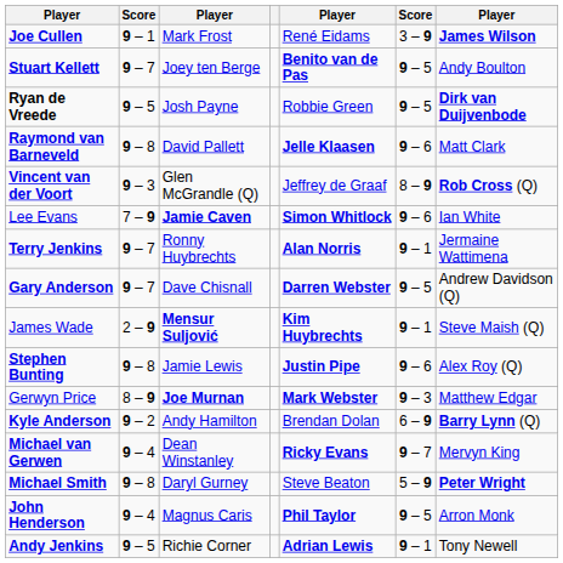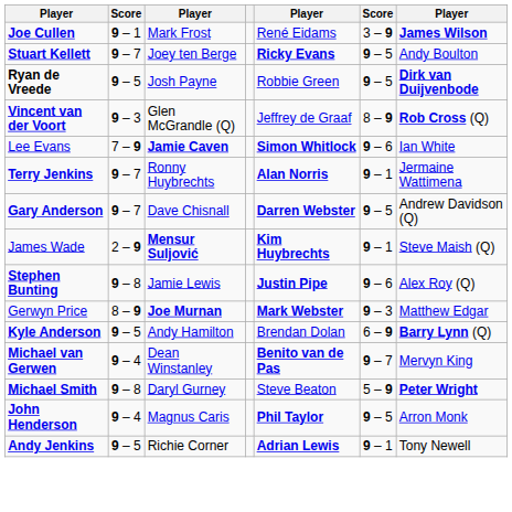 <table class="wikitable">
 <tr style="font-size:10pt;font-weight:bold">
 <th width=230>Player</th>
 <th width=40>Score</th>
 <th width=230>Player</th>
 <th width=10></th>
 <th width=230>Player</th>
 <th width=40>Score</th>
 <th width=230>Player</th>
 </tr>
 <tr>
 <td> <strong><a href='#'>Joe Cullen</a></strong></td>
 <td align=center><strong>9</strong> – 1</td>
 <td> <a href='#'>Mark Frost</a></td>
 <td></td>
 <td> <a href='#'>René Eidams</a></td>
 <td align=center>3 – <strong>9</strong></td>
 <td> <strong><a href='#'>James Wilson</a></strong></td>
 </tr>
 <tr>
 <td> <strong><a href='#'>Stuart Kellett</a></strong></td>
 <td align=center><strong>9</strong> – 7</td>
 <td> <a href='#'>Joey ten Berge</a></td>
 <td></td>
-<td> <strong><a href='#'>Benito van de Pas</a></strong></td>
+<td> <strong><a href='#'>Ricky Evans</a></strong></td>
 <td align=center><strong>9</strong> – 5</td>
 <td> <a href='#'>Andy Boulton</a></td>
 </tr>
 <tr>
 <td> <strong>Ryan de Vreede</strong></td>
 <td align=center><strong>9</strong> – 5</td>
 <td> <a href='#'>Josh Payne</a></td>
 <td></td>
 <td> <a href='#'>Robbie Green</a></td>
 <td align=center><strong>9</strong> – 5</td>
 <td> <strong><a href='#'>Dirk van Duijvenbode</a></strong></td>
-</tr>
-<tr>
-<td> <strong><a href='#'>Raymond van Barneveld</a></strong></td>
-<td align=center><strong>9</strong> – 8</td>
-<td> <a href='#'>David Pallett</a></td>
-<td></td>
-<td> <strong><a href='#'>Jelle Klaasen</a></strong></td>
-<td align=center><strong>9</strong> – 6</td>
-<td> <a href='#'>Matt Clark</a></td>
 </tr>
 <tr>
 <td> <strong><a href='#'>Vincent van der Voort</a></strong></td>
 <td align=center><strong>9</strong> – 3</td>
 <td>Glen McGrandle (Q)</td>
 <td></td>
 <td> <a href='#'>Jeffrey de Graaf</a></td>
 <td align=center>8 – <strong>9</strong></td>
 <td> <strong><a href='#'>Rob Cross</a></strong> (Q)</td>
 </tr>
 <tr>
 <td> <a href='#'> Lee Evans</a></td>
 <td align=center>7 – <strong>9</strong></td>
 <td> <strong><a href='#'>Jamie Caven</a></strong></td>
 <td></td>
 <td> <strong><a href='#'>Simon Whitlock</a></strong></td>
 <td align=center><strong>9</strong> – 6</td>
 <td> <a href='#'>Ian White</a></td>
 </tr>
 <tr>
 <td> <strong><a href='#'>Terry Jenkins</a></strong></td>
 <td align=center><strong>9</strong> – 7</td>
 <td> <a href='#'>Ronny Huybrechts</a></td>
 <td></td>
 <td> <strong><a href='#'>Alan Norris</a></strong></td>
 <td align=center><strong>9</strong> – 1</td>
 <td> <a href='#'>Jermaine Wattimena</a></td>
 </tr>
 <tr>
 <td> <strong><a href='#'>Gary Anderson</a></strong></td>
 <td align=center><strong>9</strong> – 7</td>
 <td> <a href='#'>Dave Chisnall</a></td>
 <td></td>
 <td> <strong><a href='#'>Darren Webster</a></strong></td>
 <td align=center><strong>9</strong> – 5</td>
 <td> Andrew Davidson (Q)</td>
 </tr>
 <tr>
 <td> <a href='#'>James Wade</a></td>
 <td align=center>2 – <strong>9</strong></td>
 <td> <strong><a href='#'>Mensur Suljović</a></strong></td>
 <td></td>
 <td> <strong><a href='#'>Kim Huybrechts</a></strong></td>
 <td align=center><strong>9</strong> – 1</td>
 <td>  <a href='#'>Steve Maish</a> (Q)</td>
 </tr>
 <tr>
 <td> <strong><a href='#'>Stephen Bunting</a></strong></td>
 <td align=center><strong>9</strong> – 8</td>
 <td> <a href='#'>Jamie Lewis</a></td>
 <td></td>
 <td> <strong><a href='#'>Justin Pipe</a></strong></td>
 <td align=center><strong>9</strong> – 6</td>
 <td> <a href='#'> Alex Roy</a> (Q)</td>
 </tr>
 <tr>
 <td> <a href='#'>Gerwyn Price</a></td>
 <td align=center>8 – <strong>9</strong></td>
 <td> <strong><a href='#'>Joe Murnan</a></strong></td>
 <td></td>
 <td> <strong><a href='#'>Mark Webster</a></strong></td>
 <td align=center><strong>9</strong> – 3</td>
 <td> <a href='#'>Matthew Edgar</a></td>
 </tr>
 <tr>
 <td> <strong><a href='#'>Kyle Anderson</a></strong></td>
-<td align=center><strong>9</strong> – 2</td>
+<td align=center><strong>9</strong> – 5</td>
 <td> <a href='#'>Andy Hamilton</a></td>
 <td></td>
 <td> <a href='#'>Brendan Dolan</a></td>
 <td align=center>6 – <strong>9</strong></td>
 <td> <strong><a href='#'>Barry Lynn</a></strong> (Q)</td>
 </tr>
 <tr>
 <td> <strong><a href='#'>Michael van Gerwen</a></strong></td>
 <td align=center><strong>9</strong> – 4</td>
 <td> <a href='#'>Dean Winstanley</a></td>
 <td></td>
-<td> <strong><a href='#'>Ricky Evans</a></strong></td>
+<td> <strong><a href='#'>Benito van de Pas</a></strong></td>
 <td align=center><strong>9</strong> – 7</td>
 <td> <a href='#'>Mervyn King</a></td>
 </tr>
 <tr>
 <td> <strong><a href='#'>Michael Smith</a></strong></td>
 <td align=center><strong>9</strong> – 8</td>
 <td> <a href='#'>Daryl Gurney</a></td>
 <td></td>
 <td> <a href='#'>Steve Beaton</a></td>
 <td align=center>5 – <strong>9</strong></td>
 <td> <strong><a href='#'>Peter Wright</a></strong></td>
 </tr>
 <tr>
 <td> <strong><a href='#'>John Henderson</a></strong></td>
 <td align=center><strong>9</strong> – 4</td>
 <td> <a href='#'>Magnus Caris</a></td>
 <td></td>
 <td> <strong><a href='#'>Phil Taylor</a></strong></td>
 <td align=center><strong>9</strong> – 5</td>
 <td> <a href='#'>Arron Monk</a></td>
 </tr>
 <tr>
 <td> <strong><a href='#'>Andy Jenkins</a></strong></td>
 <td align=center><strong>9</strong> – 5</td>
 <td> Richie Corner</td>
 <td></td>
 <td> <strong><a href='#'>Adrian Lewis</a></strong></td>
 <td align=center><strong>9</strong> – 1</td>
 <td> Tony Newell</td>
 </tr>
 </table>
